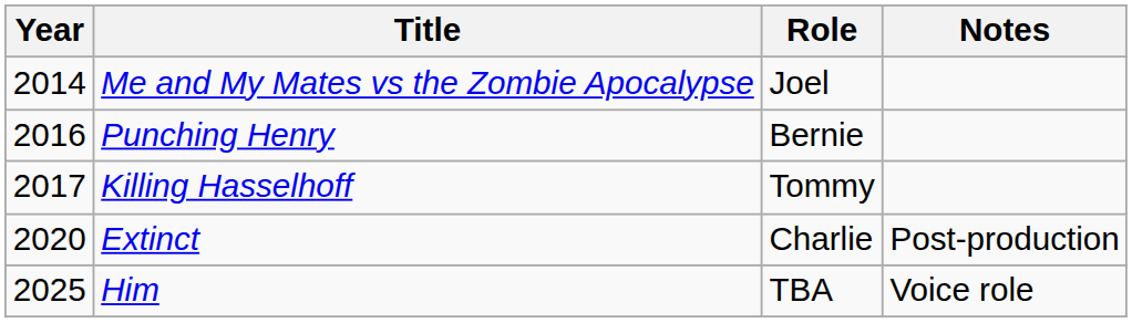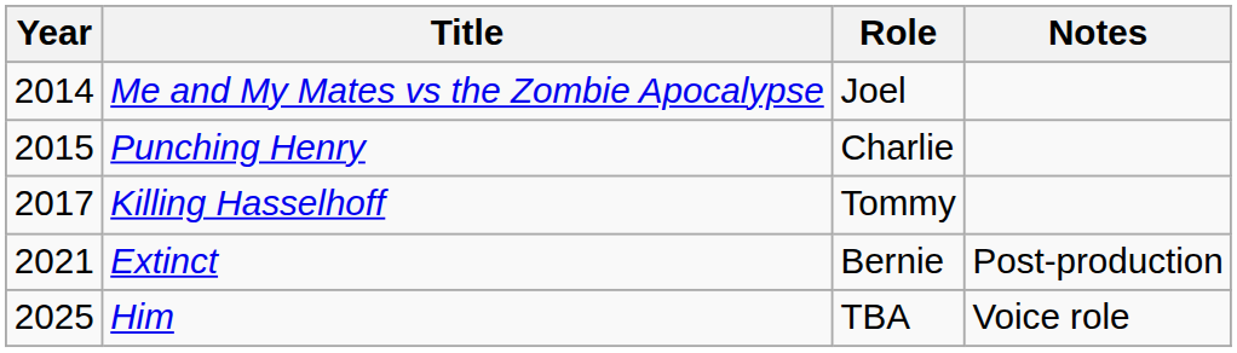 <table class="wikitable sortable">
 <tr>
 <th>Year</th>
 <th>Title</th>
 <th>Role</th>
 <th class="unsortable">Notes</th>
 </tr>
 <tr>
 <td>2014</td>
 <td><em><a href='#'>Me and My Mates vs the Zombie Apocalypse</a></em></td>
 <td>Joel</td>
 <td></td>
 </tr>
 <tr>
-<td>2016</td>
+<td>2015</td>
 <td><em><a href='#'>Punching Henry</a></em></td>
-<td>Bernie</td>
+<td>Charlie</td>
 <td></td>
 </tr>
 <tr>
 <td>2017</td>
 <td><em><a href='#'>Killing Hasselhoff</a></em></td>
 <td>Tommy</td>
 <td></td>
 </tr>
 <tr>
-<td>2020</td>
+<td>2021</td>
 <td><em><a href='#'>Extinct</a></em></td>
-<td>Charlie</td>
+<td>Bernie</td>
 <td>Post-production</td>
 </tr>
 <tr>
 <td>2025</td>
 <td><em><a href='#'>Him</a></em></td>
 <td>TBA</td>
 <td>Voice role</td>
 </tr>
 </table>
